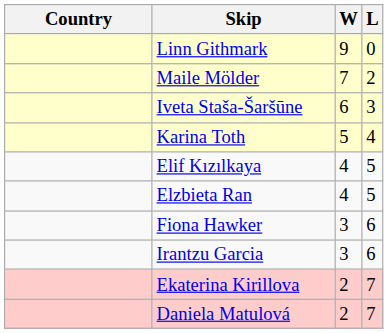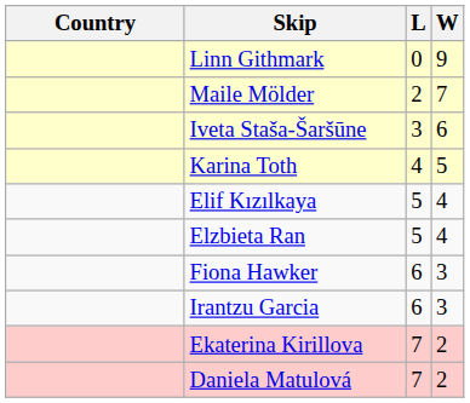 <table class=wikitable>
 <tr>
 <th width=120>Country</th>
 <th width=150>Skip</th>
+<th>L</th>
 <th>W</th>
-<th>L</th>
 </tr>
 <tr bgcolor=#ffffcc>
 <td></td>
 <td><a href='#'>Linn Githmark</a></td>
+<td>0</td>
 <td>9</td>
-<td>0</td>
 </tr>
 <tr bgcolor=#ffffcc>
 <td></td>
 <td><a href='#'>Maile Mölder</a></td>
+<td>2</td>
 <td>7</td>
-<td>2</td>
 </tr>
 <tr bgcolor=#ffffcc>
 <td></td>
 <td><a href='#'>Iveta Staša-Šaršūne</a></td>
+<td>3</td>
 <td>6</td>
-<td>3</td>
 </tr>
 <tr bgcolor=#ffffcc>
 <td></td>
 <td><a href='#'>Karina Toth</a></td>
+<td>4</td>
+<td>5</td>
+</tr>
+<tr>
+<td></td>
+<td><a href='#'>Elif Kızılkaya</a></td>
 <td>5</td>
 <td>4</td>
 </tr>
 <tr>
 <td></td>
-<td><a href='#'>Elif Kızılkaya</a></td>
+<td><a href='#'>Elzbieta Ran</a></td>
+<td>5</td>
 <td>4</td>
-<td>5</td>
-</tr>
-<tr>
-<td></td>
-<td><a href='#'>Elzbieta Ran</a></td>
-<td>4</td>
-<td>5</td>
 </tr>
 <tr>
 <td></td>
 <td><a href='#'>Fiona Hawker</a></td>
+<td>6</td>
 <td>3</td>
-<td>6</td>
 </tr>
 <tr>
 <td></td>
 <td><a href='#'>Irantzu Garcia</a></td>
+<td>6</td>
 <td>3</td>
-<td>6</td>
 </tr>
 <tr bgcolor=#ffcccc>
 <td></td>
 <td><a href='#'>Ekaterina Kirillova</a></td>
+<td>7</td>
 <td>2</td>
-<td>7</td>
 </tr>
 <tr bgcolor=#ffcccc>
 <td></td>
 <td><a href='#'>Daniela Matulová</a></td>
+<td>7</td>
 <td>2</td>
-<td>7</td>
 </tr>
 </table>
